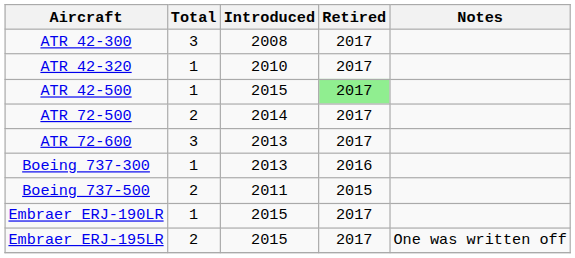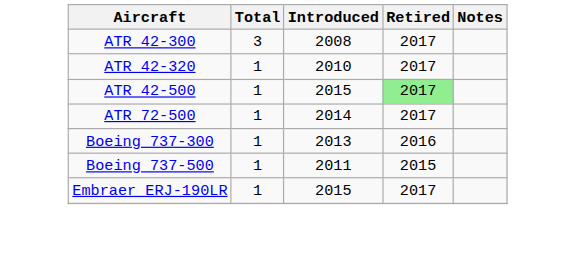 <table class="wikitable" style="margin:1em auto; text-align:center">
 <tr>
 <th>Aircraft</th>
 <th>Total</th>
 <th>Introduced</th>
 <th>Retired</th>
 <th>Notes</th>
 </tr>
 <tr>
 <td><a href='#'>ATR 42-300</a></td>
 <td>3</td>
 <td>2008</td>
 <td>2017</td>
 <td></td>
 </tr>
 <tr>
 <td><a href='#'>ATR 42-320</a></td>
 <td>1</td>
 <td>2010</td>
 <td>2017</td>
 <td></td>
 </tr>
 <tr>
 <td><a href='#'>ATR 42-500</a></td>
 <td>1</td>
 <td>2015</td>
 <td style="background: lightgreen;">2017</td>
 <td></td>
 </tr>
 <tr>
 <td><a href='#'>ATR 72-500</a></td>
-<td>2</td>
+<td>1</td>
 <td>2014</td>
-<td>2017</td>
-<td></td>
-</tr>
-<tr>
-<td><a href='#'>ATR 72-600</a></td>
-<td>3</td>
-<td>2013</td>
 <td>2017</td>
 <td></td>
 </tr>
 <tr>
 <td><a href='#'>Boeing 737-300</a></td>
 <td>1</td>
 <td>2013</td>
 <td>2016</td>
 <td></td>
 </tr>
 <tr>
 <td><a href='#'>Boeing 737-500</a></td>
-<td>2</td>
+<td>1</td>
 <td>2011</td>
 <td>2015</td>
 <td></td>
 </tr>
 <tr>
 <td><a href='#'>Embraer ERJ-190LR</a></td>
 <td>1</td>
 <td>2015</td>
 <td>2017</td>
 <td></td>
 </tr>
 <tr>
-<td><a href='#'>Embraer ERJ-195LR</a></td>
-<td>2</td>
-<td>2015</td>
-<td>2017</td>
-<td>One was written off</td>
-</tr>
-<tr>
 </tr>
 </table>
